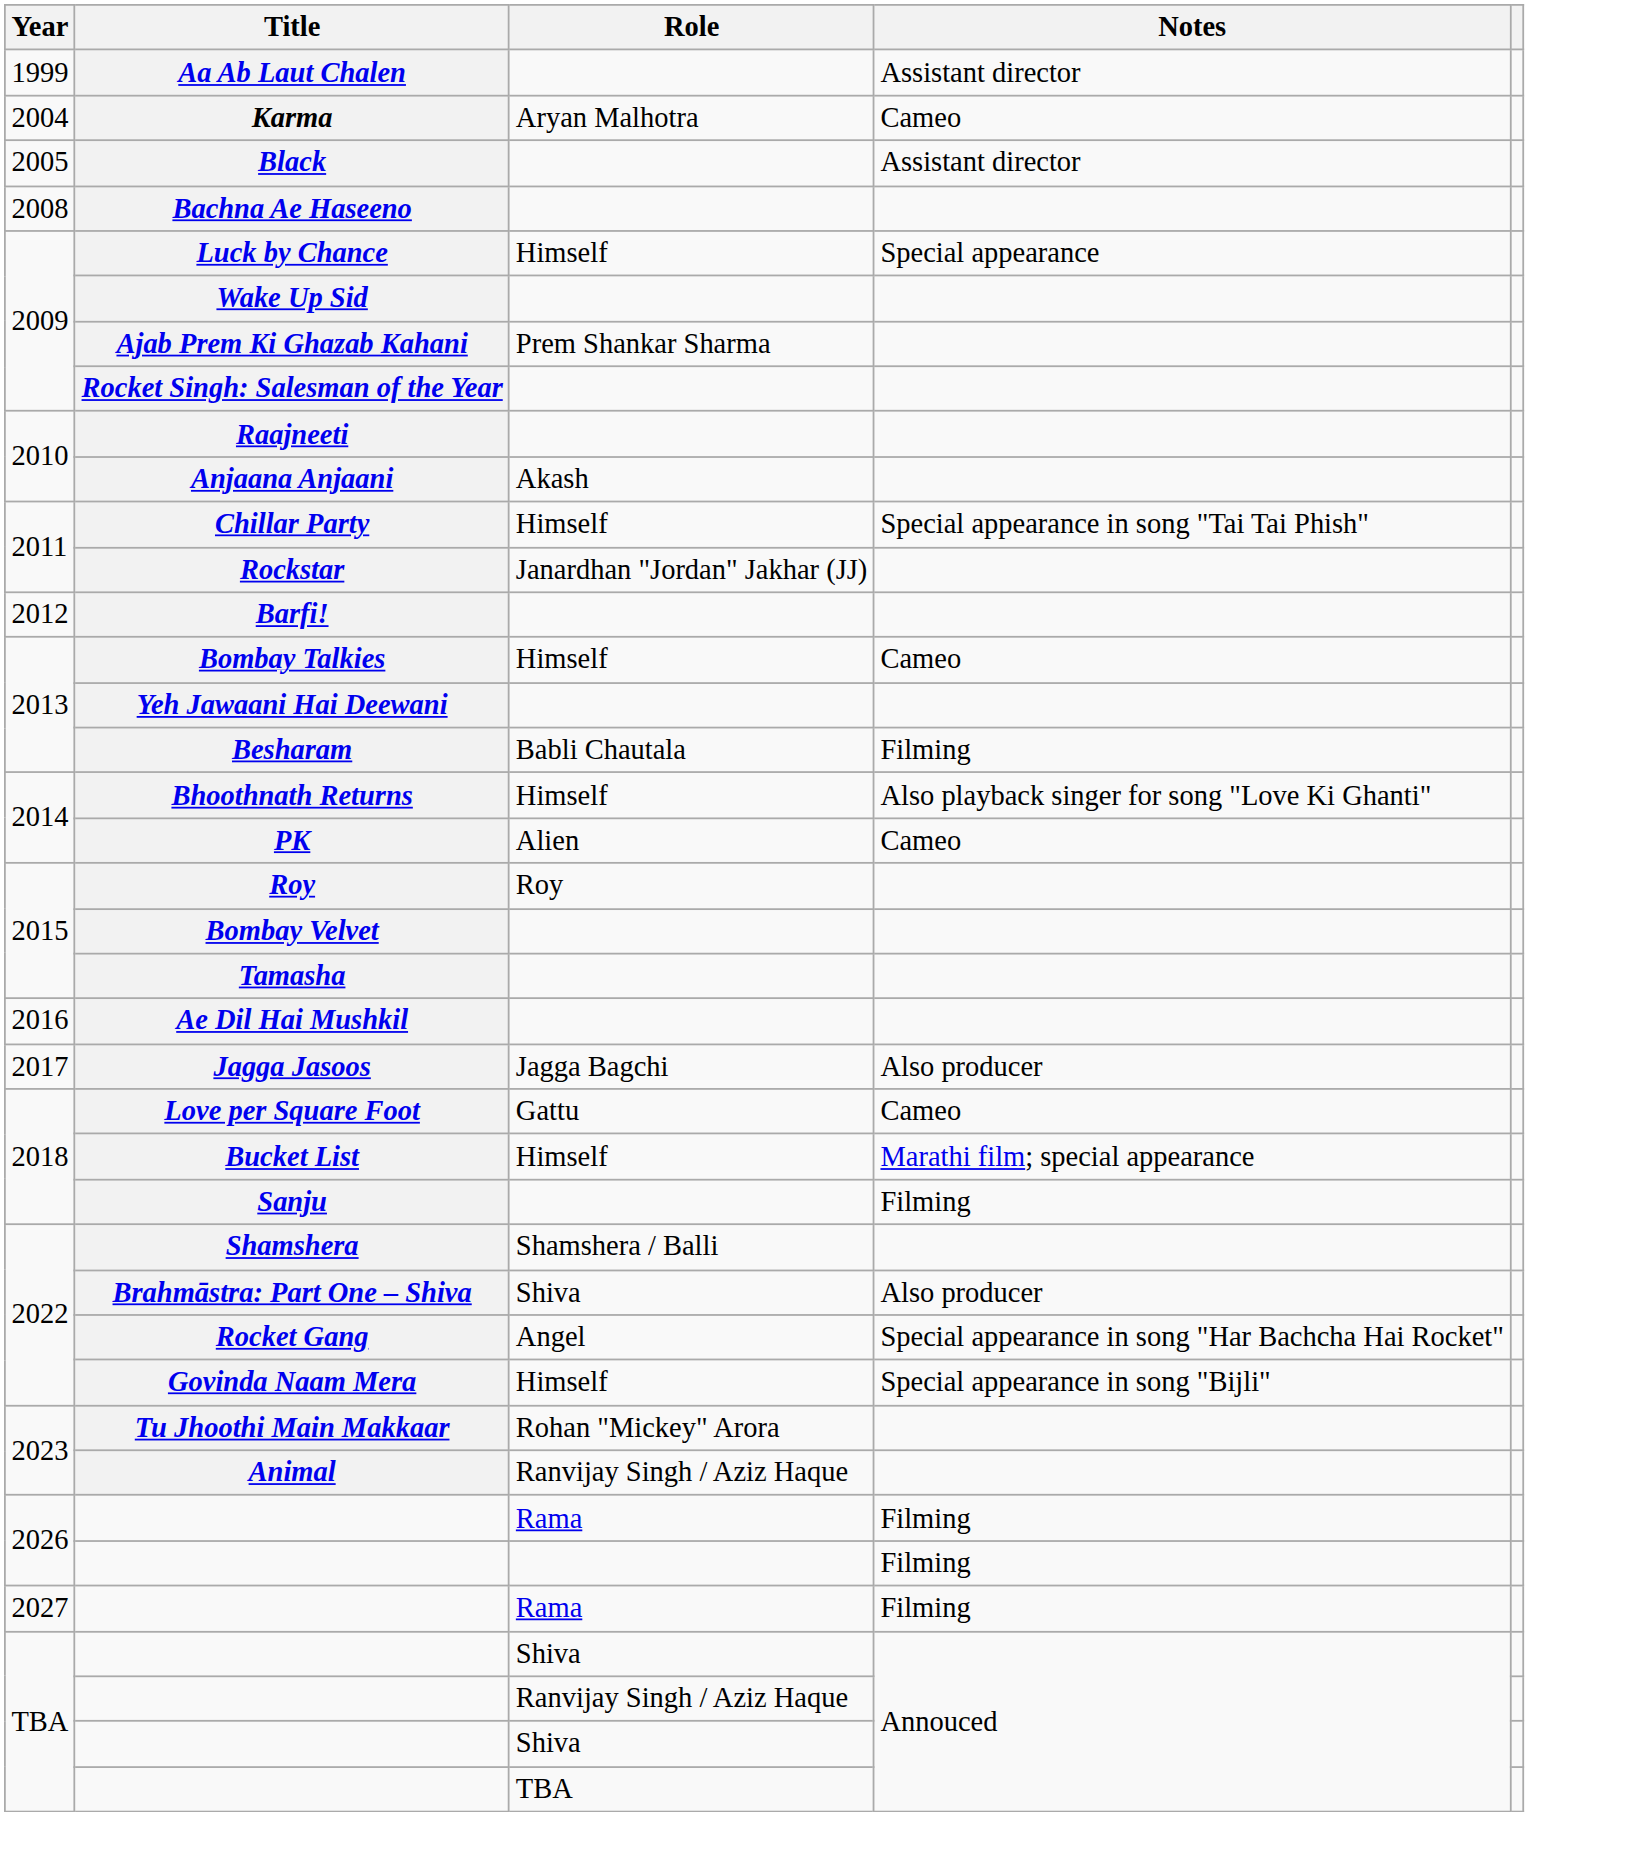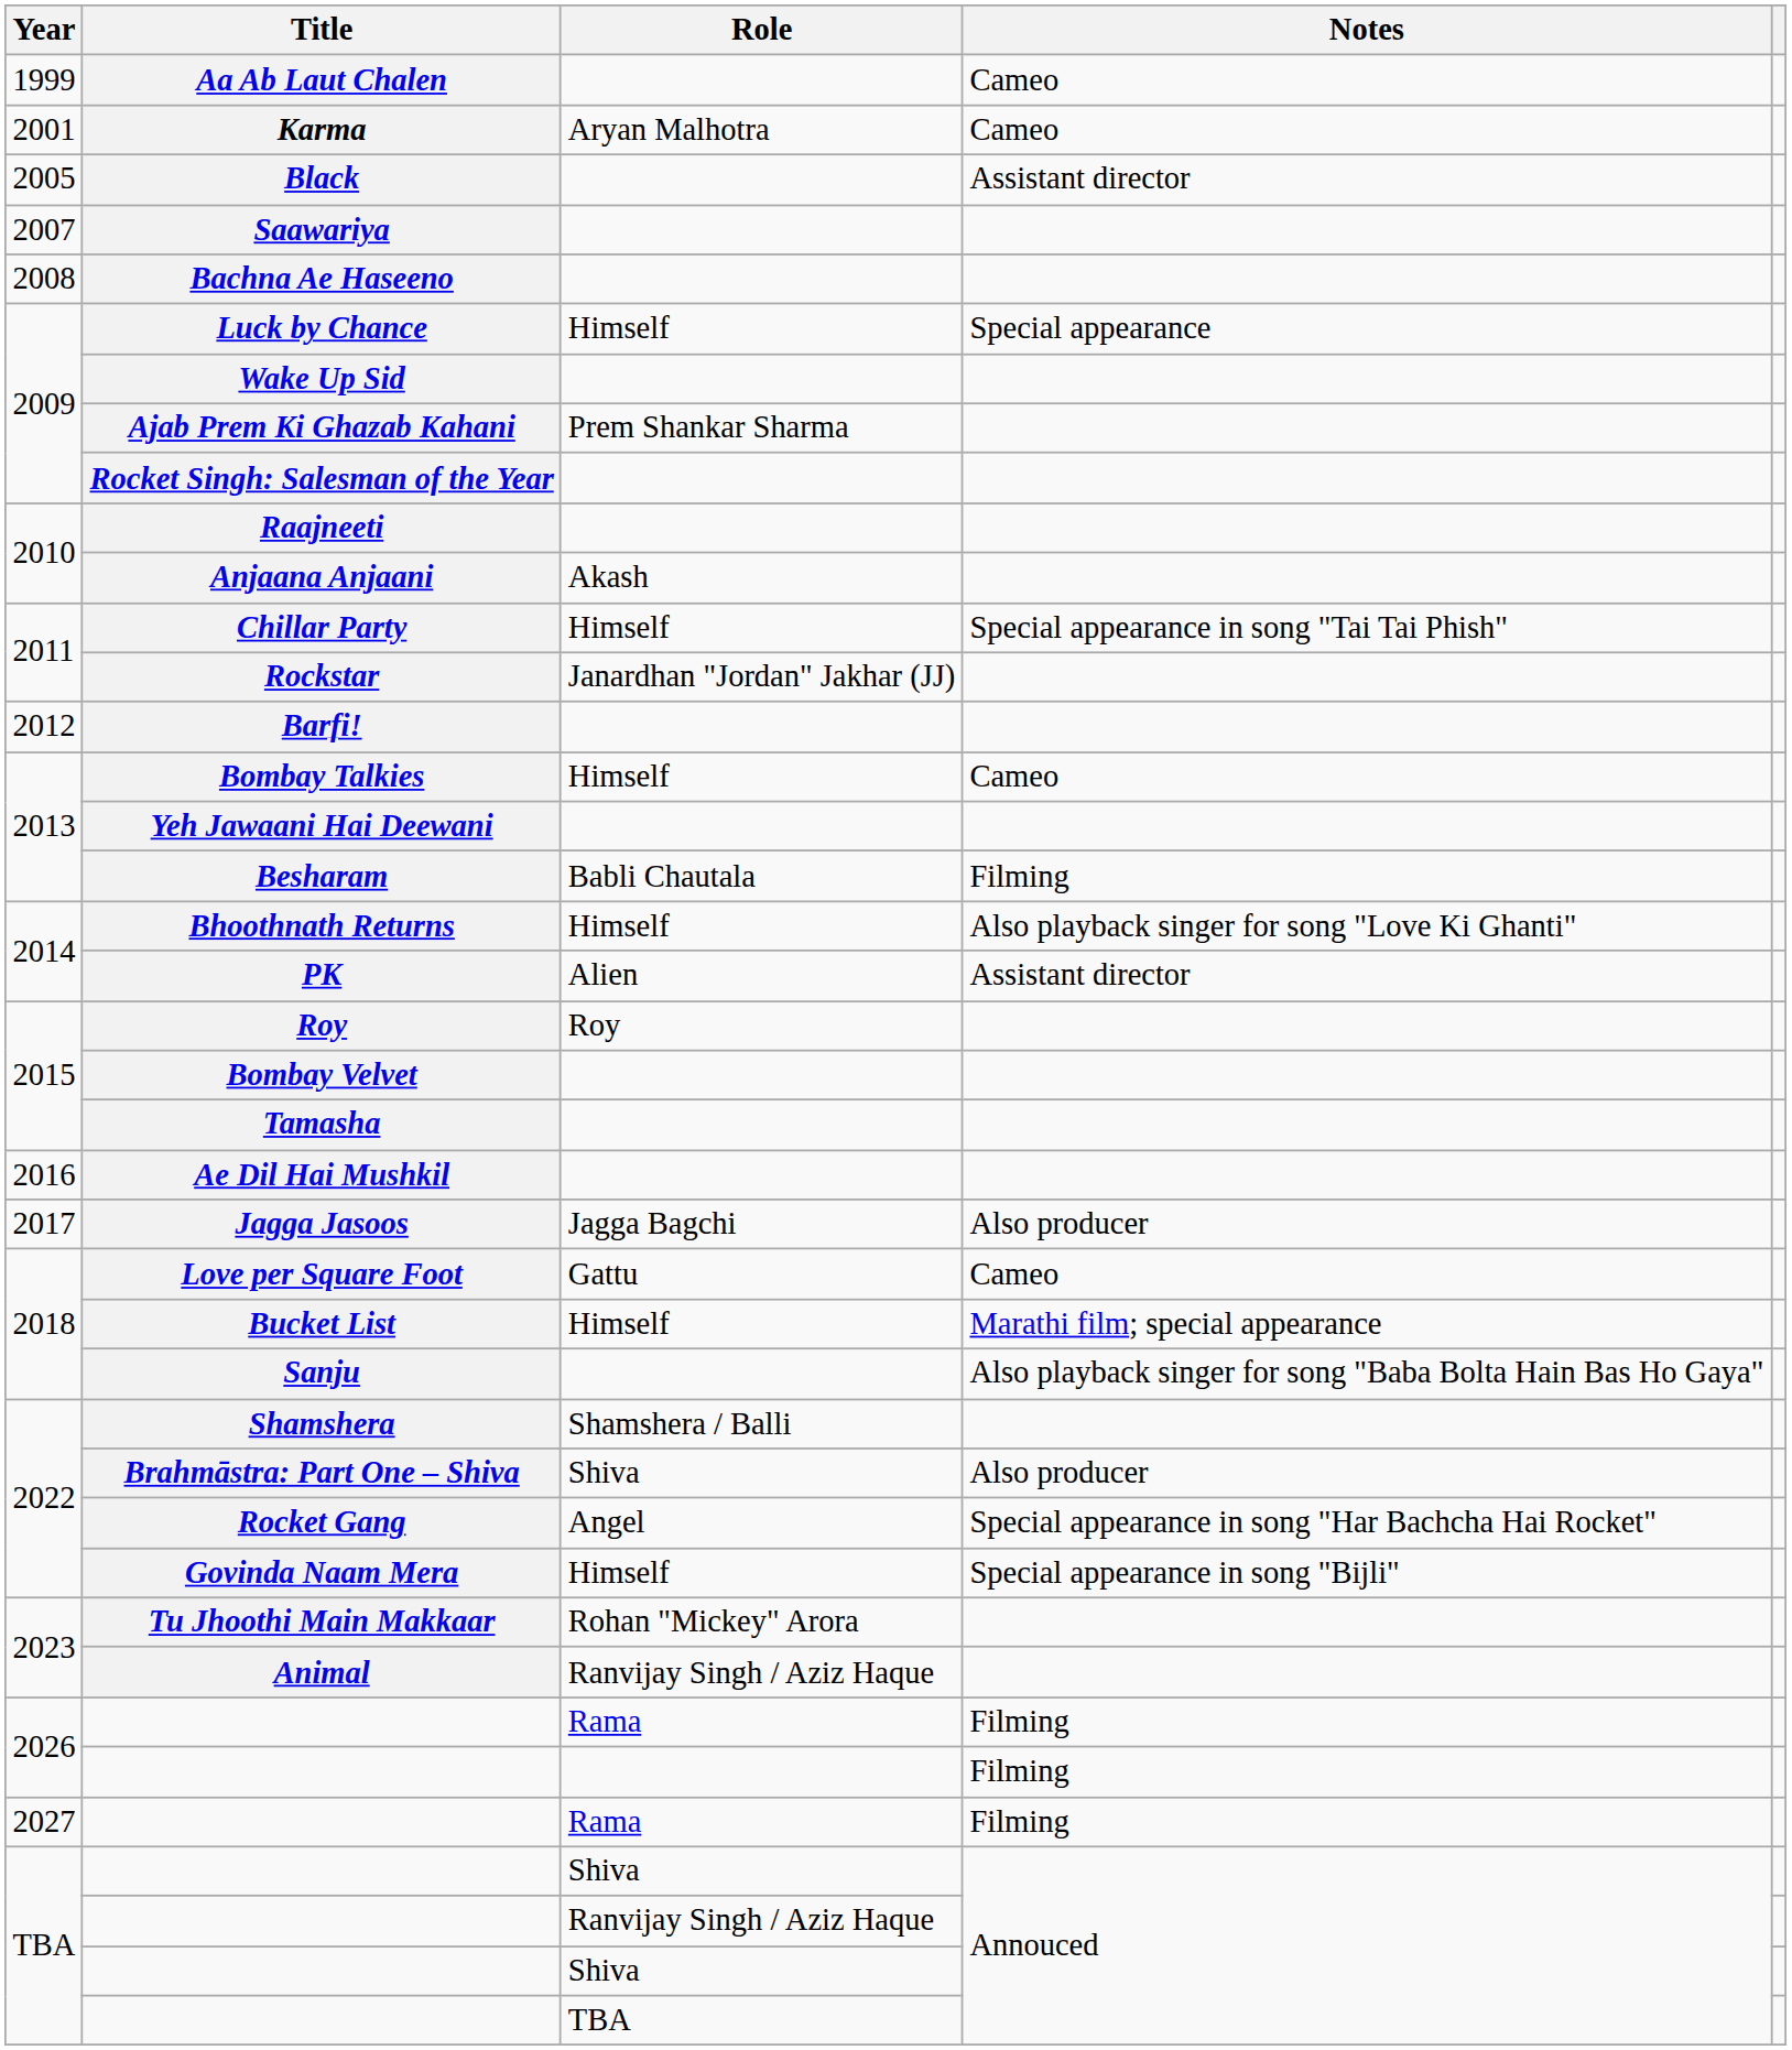 <table class="wikitable sortable plainrowheaders">
 <tr style="text-align:center;">
 <th scope="col">Year</th>
 <th scope="col">Title</th>
 <th scope="col">Role</th>
 <th scope="col" class="unsortable">Notes</th>
 <th scope="col" class="unsortable"></th>
 </tr>
 <tr>
 <td>1999</td>
 <th scope="row"><em><a href='#'>Aa Ab Laut Chalen</a></em></th>
 <td></td>
-<td>Assistant director</td>
+<td>Cameo</td>
 <td style="text-align:center;"></td>
 </tr>
 <tr>
-<td>2004</td>
+<td>2001</td>
 <th scope="row"><em>Karma</em></th>
 <td>Aryan Malhotra</td>
 <td>Cameo</td>
 <td style="text-align: center;"></td>
 </tr>
 <tr>
 <td>2005</td>
 <th scope="row"><em><a href='#'>Black</a></em></th>
 <td></td>
 <td>Assistant director</td>
+<td style="text-align: center;"></td>
+</tr>
+<tr>
+<td>2007</td>
+<th scope="row"><em><a href='#'>Saawariya</a></em></th>
+<td></td>
+<td></td>
 <td style="text-align: center;"></td>
 </tr>
 <tr>
 <td>2008</td>
 <th scope="row"><em><a href='#'>Bachna Ae Haseeno</a></em></th>
 <td></td>
 <td></td>
 <td style="text-align: center;"></td>
 </tr>
 <tr>
 <td rowspan="4">2009</td>
 <th scope="row"><em><a href='#'>Luck by Chance</a></em></th>
 <td>Himself</td>
 <td>Special appearance</td>
 <td style="text-align: center;"></td>
 </tr>
 <tr>
 <th scope="row"><em><a href='#'>Wake Up Sid</a></em></th>
 <td></td>
 <td></td>
 <td style="text-align: center;"></td>
 </tr>
 <tr>
 <th scope="row"><em><a href='#'>Ajab Prem Ki Ghazab Kahani</a></em></th>
 <td>Prem Shankar Sharma</td>
 <td></td>
 <td style="text-align: center;"></td>
 </tr>
 <tr>
 <th scope="row"><em><a href='#'>Rocket Singh: Salesman of the Year</a></em></th>
 <td></td>
 <td></td>
 <td style="text-align: center;"></td>
 </tr>
 <tr>
 <td rowspan="2">2010</td>
 <th scope="row"><em><a href='#'>Raajneeti</a></em></th>
 <td></td>
 <td></td>
 <td style="text-align: center;"></td>
 </tr>
 <tr>
 <th scope="row"><em><a href='#'>Anjaana Anjaani</a></em></th>
 <td>Akash</td>
 <td></td>
 <td style="text-align: center;"></td>
 </tr>
 <tr>
 <td rowspan="2">2011</td>
 <th scope="row"><em><a href='#'>Chillar Party</a></em></th>
 <td>Himself</td>
 <td>Special appearance in song "Tai Tai Phish"</td>
 <td style="text-align: center;"></td>
 </tr>
 <tr>
 <th scope="row"><em><a href='#'>Rockstar</a></em></th>
 <td>Janardhan "Jordan" Jakhar (JJ)</td>
 <td></td>
 <td style="text-align: center;"></td>
 </tr>
 <tr>
 <td>2012</td>
 <th scope="row"><em><a href='#'>Barfi!</a></em></th>
 <td></td>
 <td></td>
 <td style="text-align: center;"></td>
 </tr>
 <tr>
 <td rowspan="3">2013</td>
 <th scope="row"><em><a href='#'>Bombay Talkies</a></em></th>
 <td>Himself</td>
 <td>Cameo</td>
 <td style="text-align: center;"></td>
 </tr>
 <tr>
 <th scope="row"><em><a href='#'>Yeh Jawaani Hai Deewani</a></em></th>
 <td></td>
 <td></td>
 <td style="text-align: center;"></td>
 </tr>
 <tr>
 <th scope="row"><em><a href='#'>Besharam</a></em></th>
 <td>Babli Chautala</td>
 <td>Filming</td>
 <td style="text-align: center;"></td>
 </tr>
 <tr>
 <td rowspan="2">2014</td>
 <th scope="row"><em><a href='#'>Bhoothnath Returns</a></em></th>
 <td>Himself</td>
 <td>Also playback singer for song "Love Ki Ghanti"</td>
 <td style="text-align: center;"></td>
 </tr>
 <tr>
 <th scope="row"><em><a href='#'>PK</a></em></th>
 <td>Alien</td>
-<td>Cameo</td>
+<td>Assistant director</td>
 <td style="text-align: center;"></td>
 </tr>
 <tr>
 <td rowspan="3">2015</td>
 <th scope="row"><em><a href='#'>Roy</a></em></th>
 <td>Roy</td>
 <td></td>
 <td style="text-align: center;"></td>
 </tr>
 <tr>
 <th scope="row"><em><a href='#'>Bombay Velvet</a></em></th>
 <td></td>
 <td></td>
 <td style="text-align: center;"></td>
 </tr>
 <tr>
 <th scope="row"><em><a href='#'>Tamasha</a></em></th>
 <td></td>
 <td></td>
 <td style="text-align: center;"></td>
 </tr>
 <tr>
 <td rowspan="1">2016</td>
 <th scope="row"><em><a href='#'>Ae Dil Hai Mushkil</a></em></th>
 <td></td>
 <td></td>
 <td style="text-align: center;"></td>
 </tr>
 <tr>
 <td>2017</td>
 <th scope="row"><em><a href='#'>Jagga Jasoos</a></em></th>
 <td>Jagga Bagchi</td>
 <td>Also producer</td>
 <td style="text-align: center;"></td>
 </tr>
 <tr>
 <td rowspan="3">2018</td>
 <th scope="row"><em><a href='#'>Love per Square Foot</a></em></th>
 <td>Gattu</td>
 <td>Cameo</td>
 <td style="text-align: center;"></td>
 </tr>
 <tr>
 <th scope="row"><em><a href='#'>Bucket List</a></em></th>
 <td>Himself</td>
 <td><a href='#'>Marathi film</a>; special appearance</td>
 <td style="text-align: center;"></td>
 </tr>
 <tr>
 <th scope="row"><em><a href='#'>Sanju</a></em></th>
 <td></td>
-<td>Filming</td>
+<td>Also playback singer for song "Baba Bolta Hain Bas Ho Gaya"</td>
 <td style="text-align: center;"></td>
 </tr>
 <tr>
 <td rowspan="4">2022</td>
 <th scope="row"><em><a href='#'>Shamshera</a></em></th>
 <td>Shamshera / Balli</td>
 <td></td>
 <td style="text-align: center;"></td>
 </tr>
 <tr>
 <th scope="row"><em><a href='#'>Brahmāstra: Part One – Shiva</a></em></th>
 <td>Shiva</td>
 <td>Also producer</td>
 <td style="text-align: center;"></td>
 </tr>
 <tr>
 <th scope="row"><em><a href='#'>Rocket Gang</a></em></th>
 <td>Angel</td>
 <td>Special appearance in song "Har Bachcha Hai Rocket"</td>
 <td style="text-align: center;"></td>
 </tr>
 <tr>
 <th scope="row"><em><a href='#'>Govinda Naam Mera</a></em></th>
 <td>Himself</td>
 <td>Special appearance in song "Bijli"</td>
 <td style="text-align: center;"></td>
 </tr>
 <tr>
 <td rowspan="2">2023</td>
 <th scope="row"><em><a href='#'>Tu Jhoothi Main Makkaar</a></em></th>
 <td>Rohan "Mickey" Arora</td>
 <td></td>
 <td style="text-align: center;"></td>
 </tr>
 <tr>
 <th scope="row"><em><a href='#'>Animal</a></em></th>
 <td>Ranvijay Singh / Aziz Haque</td>
 <td></td>
 <td style="text-align: center;"></td>
 </tr>
 <tr>
 <td rowspan="2">2026</td>
 <td></td>
 <td><a href='#'>Rama</a></td>
 <td>Filming</td>
 <td style="text-align:center;"></td>
 </tr>
 <tr>
 <td></td>
 <td></td>
 <td>Filming</td>
 <td style="text-align:center;"></td>
 </tr>
 <tr>
 <td>2027</td>
 <td></td>
 <td><a href='#'>Rama</a></td>
 <td>Filming</td>
 <td style="text-align:center;"><br></td>
 </tr>
 <tr>
 <td rowspan="4">TBA</td>
 <td></td>
 <td>Shiva</td>
 <td rowspan="4">Annouced</td>
 <td style="text-align: center;"></td>
 </tr>
 <tr>
 <td></td>
 <td>Ranvijay Singh / Aziz Haque</td>
 <td style="text-align: center;"></td>
 </tr>
 <tr>
 <td></td>
 <td>Shiva</td>
 <td style="text-align: center;"></td>
 </tr>
 <tr>
 <td></td>
 <td>TBA</td>
 <td style="text-align: center;"></td>
 </tr>
 </table>
